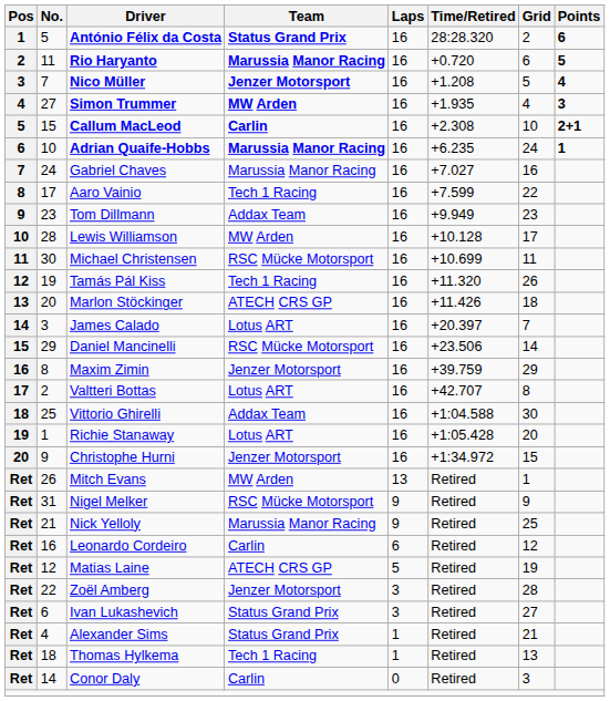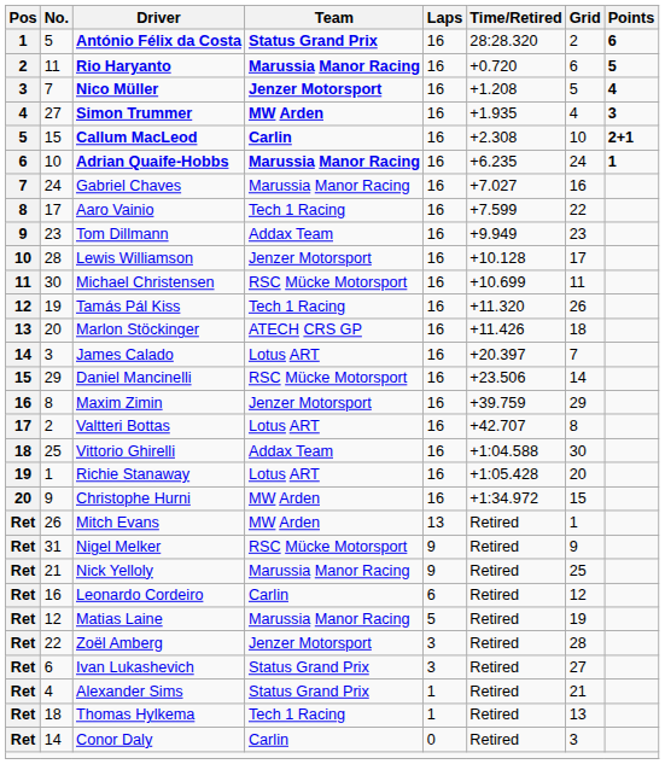 <table class="wikitable" style="font-size:85%">
 <tr>
 <th>Pos</th>
 <th>No.</th>
 <th>Driver</th>
 <th>Team</th>
 <th>Laps</th>
 <th>Time/Retired</th>
 <th>Grid</th>
 <th>Points</th>
 </tr>
 <tr>
 <th>1</th>
 <td>5</td>
 <td> <strong><a href='#'>António Félix da Costa</a></strong></td>
 <td><strong><a href='#'>Status Grand Prix</a></strong></td>
 <td>16</td>
 <td>28:28.320</td>
 <td>2</td>
 <td><strong>6</strong></td>
 </tr>
 <tr>
 <th>2</th>
 <td>11</td>
 <td> <strong><a href='#'>Rio Haryanto</a></strong></td>
 <td><strong><a href='#'>Marussia</a> <a href='#'>Manor Racing</a></strong></td>
 <td>16</td>
 <td>+0.720</td>
 <td>6</td>
 <td><strong>5</strong></td>
 </tr>
 <tr>
 <th>3</th>
 <td>7</td>
 <td> <strong><a href='#'>Nico Müller</a></strong></td>
 <td><strong><a href='#'>Jenzer Motorsport</a></strong></td>
 <td>16</td>
 <td>+1.208</td>
 <td>5</td>
 <td><strong>4</strong></td>
 </tr>
 <tr>
 <th>4</th>
 <td>27</td>
 <td> <strong><a href='#'>Simon Trummer</a></strong></td>
 <td><strong><a href='#'>MW</a> <a href='#'>Arden</a></strong></td>
 <td>16</td>
 <td>+1.935</td>
 <td>4</td>
 <td><strong>3</strong></td>
 </tr>
 <tr>
 <th>5</th>
 <td>15</td>
 <td> <strong><a href='#'>Callum MacLeod</a></strong></td>
 <td><strong><a href='#'>Carlin</a></strong></td>
 <td>16</td>
 <td>+2.308</td>
 <td>10</td>
 <td><strong>2+1</strong></td>
 </tr>
 <tr>
 <th>6</th>
 <td>10</td>
 <td> <strong><a href='#'>Adrian Quaife-Hobbs</a></strong></td>
 <td><strong><a href='#'>Marussia</a> <a href='#'>Manor Racing</a></strong></td>
 <td>16</td>
 <td>+6.235</td>
 <td>24</td>
 <td><strong>1</strong></td>
 </tr>
 <tr>
 <th>7</th>
 <td>24</td>
 <td> <a href='#'>Gabriel Chaves</a></td>
 <td><a href='#'>Marussia</a> <a href='#'>Manor Racing</a></td>
 <td>16</td>
 <td>+7.027</td>
 <td>16</td>
 <td></td>
 </tr>
 <tr>
 <th>8</th>
 <td>17</td>
 <td> <a href='#'>Aaro Vainio</a></td>
 <td><a href='#'>Tech 1 Racing</a></td>
 <td>16</td>
 <td>+7.599</td>
 <td>22</td>
 <td></td>
 </tr>
 <tr>
 <th>9</th>
 <td>23</td>
 <td> <a href='#'>Tom Dillmann</a></td>
 <td><a href='#'>Addax Team</a></td>
 <td>16</td>
 <td>+9.949</td>
 <td>23</td>
 <td></td>
 </tr>
 <tr>
 <th>10</th>
 <td>28</td>
 <td> <a href='#'>Lewis Williamson</a></td>
-<td><a href='#'>MW</a> <a href='#'>Arden</a></td>
+<td><a href='#'>Jenzer Motorsport</a></td>
 <td>16</td>
 <td>+10.128</td>
 <td>17</td>
 <td></td>
 </tr>
 <tr>
 <th>11</th>
 <td>30</td>
 <td> <a href='#'>Michael Christensen</a></td>
 <td><a href='#'>RSC</a> <a href='#'>Mücke Motorsport</a></td>
 <td>16</td>
 <td>+10.699</td>
 <td>11</td>
 <td></td>
 </tr>
 <tr>
 <th>12</th>
 <td>19</td>
 <td> <a href='#'>Tamás Pál Kiss</a></td>
 <td><a href='#'>Tech 1 Racing</a></td>
 <td>16</td>
 <td>+11.320</td>
 <td>26</td>
 <td></td>
 </tr>
 <tr>
 <th>13</th>
 <td>20</td>
 <td> <a href='#'>Marlon Stöckinger</a></td>
 <td><a href='#'>ATECH</a> <a href='#'>CRS GP</a></td>
 <td>16</td>
 <td>+11.426</td>
 <td>18</td>
 <td></td>
 </tr>
 <tr>
 <th>14</th>
 <td>3</td>
 <td> <a href='#'>James Calado</a></td>
 <td><a href='#'>Lotus</a> <a href='#'>ART</a></td>
 <td>16</td>
 <td>+20.397</td>
 <td>7</td>
 <td></td>
 </tr>
 <tr>
 <th>15</th>
 <td>29</td>
 <td> <a href='#'>Daniel Mancinelli</a></td>
 <td><a href='#'>RSC</a> <a href='#'>Mücke Motorsport</a></td>
 <td>16</td>
 <td>+23.506</td>
 <td>14</td>
 <td></td>
 </tr>
 <tr>
 <th>16</th>
 <td>8</td>
 <td> <a href='#'>Maxim Zimin</a></td>
 <td><a href='#'>Jenzer Motorsport</a></td>
 <td>16</td>
 <td>+39.759</td>
 <td>29</td>
 <td></td>
 </tr>
 <tr>
 <th>17</th>
 <td>2</td>
 <td> <a href='#'>Valtteri Bottas</a></td>
 <td><a href='#'>Lotus</a> <a href='#'>ART</a></td>
 <td>16</td>
 <td>+42.707</td>
 <td>8</td>
 <td></td>
 </tr>
 <tr>
 <th>18</th>
 <td>25</td>
 <td> <a href='#'>Vittorio Ghirelli</a></td>
 <td><a href='#'>Addax Team</a></td>
 <td>16</td>
 <td>+1:04.588</td>
 <td>30</td>
 <td></td>
 </tr>
 <tr>
 <th>19</th>
 <td>1</td>
 <td> <a href='#'>Richie Stanaway</a></td>
 <td><a href='#'>Lotus</a> <a href='#'>ART</a></td>
 <td>16</td>
 <td>+1:05.428</td>
 <td>20</td>
 <td></td>
 </tr>
 <tr>
 <th>20</th>
 <td>9</td>
 <td> <a href='#'>Christophe Hurni</a></td>
-<td><a href='#'>Jenzer Motorsport</a></td>
+<td><a href='#'>MW</a> <a href='#'>Arden</a></td>
 <td>16</td>
 <td>+1:34.972</td>
 <td>15</td>
 <td></td>
 </tr>
 <tr>
 <th>Ret</th>
 <td>26</td>
 <td> <a href='#'>Mitch Evans</a></td>
 <td><a href='#'>MW</a> <a href='#'>Arden</a></td>
 <td>13</td>
 <td>Retired</td>
 <td>1</td>
 <td></td>
 </tr>
 <tr>
 <th>Ret</th>
 <td>31</td>
 <td> <a href='#'>Nigel Melker</a></td>
 <td><a href='#'>RSC</a> <a href='#'>Mücke Motorsport</a></td>
 <td>9</td>
 <td>Retired</td>
 <td>9</td>
 <td></td>
 </tr>
 <tr>
 <th>Ret</th>
 <td>21</td>
 <td> <a href='#'>Nick Yelloly</a></td>
 <td><a href='#'>Marussia</a> <a href='#'>Manor Racing</a></td>
 <td>9</td>
 <td>Retired</td>
 <td>25</td>
 <td></td>
 </tr>
 <tr>
 <th>Ret</th>
 <td>16</td>
 <td> <a href='#'>Leonardo Cordeiro</a></td>
 <td><a href='#'>Carlin</a></td>
 <td>6</td>
 <td>Retired</td>
 <td>12</td>
 <td></td>
 </tr>
 <tr>
 <th>Ret</th>
 <td>12</td>
 <td> <a href='#'>Matias Laine</a></td>
-<td><a href='#'>ATECH</a> <a href='#'>CRS GP</a></td>
+<td><a href='#'>Marussia</a> <a href='#'>Manor Racing</a></td>
 <td>5</td>
 <td>Retired</td>
 <td>19</td>
 <td></td>
 </tr>
 <tr>
 <th>Ret</th>
 <td>22</td>
 <td> <a href='#'>Zoël Amberg</a></td>
 <td><a href='#'>Jenzer Motorsport</a></td>
 <td>3</td>
 <td>Retired</td>
 <td>28</td>
 <td></td>
 </tr>
 <tr>
 <th>Ret</th>
 <td>6</td>
 <td> <a href='#'>Ivan Lukashevich</a></td>
 <td><a href='#'>Status Grand Prix</a></td>
 <td>3</td>
 <td>Retired</td>
 <td>27</td>
 <td></td>
 </tr>
 <tr>
 <th>Ret</th>
 <td>4</td>
 <td> <a href='#'>Alexander Sims</a></td>
 <td><a href='#'>Status Grand Prix</a></td>
 <td>1</td>
 <td>Retired</td>
 <td>21</td>
 <td></td>
 </tr>
 <tr>
 <th>Ret</th>
 <td>18</td>
 <td> <a href='#'>Thomas Hylkema</a></td>
 <td><a href='#'>Tech 1 Racing</a></td>
 <td>1</td>
 <td>Retired</td>
 <td>13</td>
 <td></td>
 </tr>
 <tr>
 <th>Ret</th>
 <td>14</td>
 <td> <a href='#'>Conor Daly</a></td>
 <td><a href='#'>Carlin</a></td>
 <td>0</td>
 <td>Retired</td>
 <td>3</td>
 <td></td>
 </tr>
 <tr>
 <td colspan=8></td>
 </tr>
 <tr>
 </tr>
 </table>
